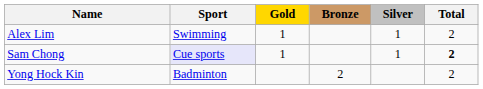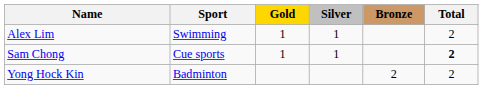 <table class="wikitable sortable" style="text-align:center; font-size:95%">
 <tr>
 <th width=200>Name</th>
 <th width=100>Sport</th>
 <td bgcolor=gold width=60><strong>Gold</strong></td>
+<td bgcolor=silver width=60><strong>Silver</strong></td>
 <td bgcolor=#cc9966 width=70><strong>Bronze</strong></td>
-<td bgcolor=silver width=60><strong>Silver</strong></td>
 <th width=60>Total</th>
 </tr>
 <tr>
 <td align=left><a href='#'>Alex Lim</a></td>
 <td align=left><a href='#'>Swimming</a></td>
 <td>1</td>
+<td>1</td>
 <td></td>
-<td>1</td>
 <td>2</td>
 </tr>
 <tr>
 <td align=left><a href='#'>Sam Chong</a></td>
-<td align=left style="background: lavender;"><a href='#'>Cue sports</a></td>
+<td align=left><a href='#'>Cue sports</a></td>
+<td>1</td>
 <td>1</td>
 <td></td>
-<td>1</td>
 <td><strong>2</strong></td>
 </tr>
 <tr>
 <td align=left><a href='#'>Yong Hock Kin</a></td>
 <td align=left><a href='#'>Badminton</a></td>
 <td></td>
+<td></td>
 <td>2</td>
-<td></td>
 <td>2</td>
 </tr>
 </table>
